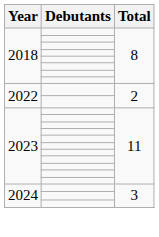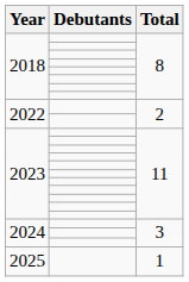 <table class="wikitable">
 <tr>
 <th>Year</th>
 <th>Debutants</th>
 <th>Total</th>
 </tr>
 <tr>
 <td rowspan=8>2018</td>
 <td></td>
 <td rowspan=8 align=center>8</td>
 </tr>
 <tr>
 <td></td>
 </tr>
 <tr>
 <td></td>
 </tr>
 <tr>
 <td></td>
 </tr>
 <tr>
 <td></td>
 </tr>
 <tr>
 <td></td>
 </tr>
 <tr>
 <td></td>
 </tr>
 <tr>
 <td></td>
 </tr>
 <tr>
 <td rowspan=2>2022</td>
 <td></td>
 <td rowspan=2 align=center>2</td>
 </tr>
 <tr>
 <td></td>
 </tr>
 <tr>
 <td rowspan=11>2023</td>
 <td></td>
 <td rowspan=11 align=center>11</td>
 </tr>
 <tr>
 <td></td>
 </tr>
 <tr>
 <td></td>
 </tr>
 <tr>
 <td></td>
 </tr>
 <tr>
 <td></td>
 </tr>
 <tr>
 <td></td>
 </tr>
 <tr>
 <td></td>
 </tr>
 <tr>
 <td></td>
 </tr>
 <tr>
 <td></td>
 </tr>
 <tr>
 <td></td>
 </tr>
 <tr>
 <td></td>
 </tr>
 <tr>
 <td rowspan=3>2024</td>
 <td></td>
 <td rowspan=3 align=center>3</td>
 </tr>
 <tr>
 <td></td>
 </tr>
 <tr>
 <td></td>
 </tr>
+<tr>
+<td>2025</td>
+<td></td>
+<td align=center>1</td>
+</tr>
 </table>
